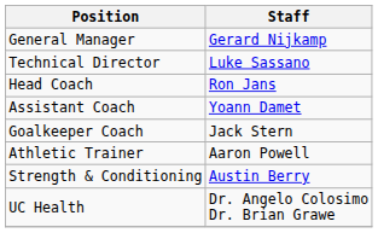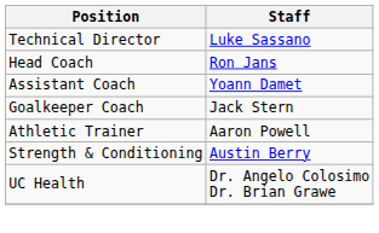 <table class="wikitable">
 <tr>
 <th>Position</th>
 <th>Staff</th>
-</tr>
-<tr>
-<td>General Manager</td>
-<td> <a href='#'>Gerard Nijkamp</a></td>
 </tr>
 <tr>
 <td>Technical Director</td>
 <td> <a href='#'>Luke Sassano</a></td>
 </tr>
 <tr>
 <td>Head Coach</td>
 <td> <a href='#'>Ron Jans</a></td>
 </tr>
 <tr>
 <td>Assistant Coach</td>
 <td> <a href='#'>Yoann Damet</a></td>
 </tr>
 <tr>
 <td>Goalkeeper Coach</td>
 <td> Jack Stern</td>
 </tr>
 <tr>
 <td>Athletic Trainer</td>
 <td> Aaron Powell</td>
 </tr>
 <tr>
 <td>Strength & Conditioning</td>
 <td> <a href='#'>Austin Berry</a></td>
 </tr>
 <tr>
 <td>UC Health</td>
 <td> Dr. Angelo Colosimo<br> Dr. Brian Grawe</td>
 </tr>
 <tr>
 </tr>
 </table>
